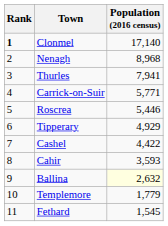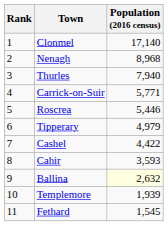 <table class="wikitable">
 <tr>
 <th>Rank</th>
 <th>Town</th>
 <th>Population<br><small>(2016 census)</small></th>
 </tr>
 <tr>
-<td align=left><strong>1</strong></td>
+<td align=left>1</td>
 <td><a href='#'>Clonmel</a></td>
 <td align=right>17,140</td>
 </tr>
 <tr>
 <td align=left>2</td>
 <td><a href='#'>Nenagh</a></td>
 <td align=right>8,968</td>
 </tr>
 <tr>
 <td align=left>3</td>
 <td><a href='#'>Thurles</a></td>
-<td align=right>7,941</td>
+<td align=right>7,940</td>
 </tr>
 <tr>
 <td align=left>4</td>
 <td><a href='#'>Carrick-on-Suir</a></td>
 <td align=right>5,771</td>
 </tr>
 <tr>
 <td align=left>5</td>
 <td><a href='#'>Roscrea</a></td>
 <td align=right>5,446</td>
 </tr>
 <tr>
 <td align=left>6</td>
 <td><a href='#'>Tipperary</a></td>
-<td align=right>4,929</td>
+<td align=right>4,979</td>
 </tr>
 <tr>
 <td align=left>7</td>
 <td><a href='#'>Cashel</a></td>
 <td align=right>4,422</td>
 </tr>
 <tr>
 <td align=left>8</td>
 <td><a href='#'>Cahir</a></td>
 <td align=right>3,593</td>
 </tr>
 <tr>
 <td align=left>9</td>
 <td><a href='#'>Ballina</a></td>
 <td align=right style="background: lightyellow;">2,632</td>
 </tr>
 <tr>
 <td align=left>10</td>
 <td><a href='#'>Templemore</a></td>
-<td align=right>1,779</td>
+<td align=right>1,939</td>
 </tr>
 <tr>
 <td align=left>11</td>
 <td><a href='#'>Fethard</a></td>
 <td align=right>1,545</td>
 </tr>
 </table>
